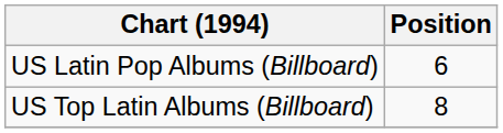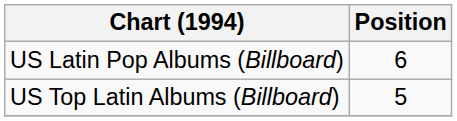 <table class="wikitable plainrowheaders">
 <tr>
 <th align="left">Chart (1994)</th>
 <th align="left">Position</th>
 </tr>
 <tr>
 <td style="text-align: left;">US Latin Pop Albums (<em>Billboard</em>)</td>
 <td align="center">6</td>
 </tr>
 <tr>
 <td style="text-align: left;">US Top Latin Albums (<em>Billboard</em>)</td>
-<td style="text-align:center;">8</td>
+<td style="text-align:center;">5</td>
 </tr>
 <tr>
 </tr>
 </table>
